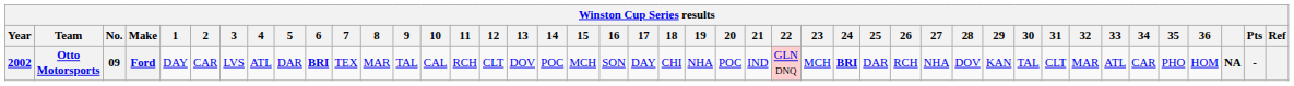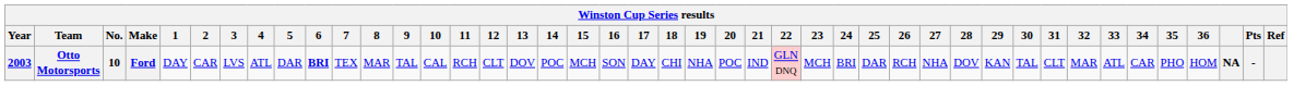 <table class="wikitable" style="text-align:center; font-size:75%">
 <tr>
 <th colspan=45><a href='#'>Winston Cup Series</a> results</th>
 </tr>
 <tr>
 <th>Year</th>
 <th>Team</th>
 <th>No.</th>
 <th>Make</th>
 <th>1</th>
 <th>2</th>
 <th>3</th>
 <th>4</th>
 <th>5</th>
 <th>6</th>
 <th>7</th>
 <th>8</th>
 <th>9</th>
 <th>10</th>
 <th>11</th>
 <th>12</th>
 <th>13</th>
 <th>14</th>
 <th>15</th>
 <th>16</th>
 <th>17</th>
 <th>18</th>
 <th>19</th>
 <th>20</th>
 <th>21</th>
 <th>22</th>
 <th>23</th>
 <th>24</th>
 <th>25</th>
 <th>26</th>
 <th>27</th>
 <th>28</th>
 <th>29</th>
 <th>30</th>
 <th>31</th>
 <th>32</th>
 <th>33</th>
 <th>34</th>
 <th>35</th>
 <th>36</th>
 <th></th>
 <th>Pts</th>
 <th>Ref</th>
 </tr>
 <tr>
-<th><a href='#'>2002</a></th>
+<th><a href='#'>2003</a></th>
 <th><a href='#'>Otto Motorsports</a></th>
-<th>09</th>
+<th>10</th>
 <th><a href='#'>Ford</a></th>
 <td><a href='#'>DAY</a></td>
 <td><a href='#'>CAR</a></td>
 <td><a href='#'>LVS</a></td>
 <td><a href='#'>ATL</a></td>
 <td><a href='#'>DAR</a></td>
 <td><strong><a href='#'>BRI</a></strong></td>
 <td><a href='#'>TEX</a></td>
 <td><a href='#'>MAR</a></td>
 <td><a href='#'>TAL</a></td>
 <td><a href='#'>CAL</a></td>
 <td><a href='#'>RCH</a></td>
 <td><a href='#'>CLT</a></td>
 <td><a href='#'>DOV</a></td>
 <td><a href='#'>POC</a></td>
 <td><a href='#'>MCH</a></td>
 <td><a href='#'>SON</a></td>
 <td><a href='#'>DAY</a></td>
 <td><a href='#'>CHI</a></td>
 <td><a href='#'>NHA</a></td>
 <td><a href='#'>POC</a></td>
 <td><a href='#'>IND</a></td>
 <td style="background:#FFCFCF;"><a href='#'>GLN</a><br><small>DNQ</small></td>
 <td><a href='#'>MCH</a></td>
-<td><strong><a href='#'>BRI</a></strong></td>
+<td><a href='#'>BRI</a></td>
 <td><a href='#'>DAR</a></td>
 <td><a href='#'>RCH</a></td>
 <td><a href='#'>NHA</a></td>
 <td><a href='#'>DOV</a></td>
 <td><a href='#'>KAN</a></td>
 <td><a href='#'>TAL</a></td>
 <td><a href='#'>CLT</a></td>
 <td><a href='#'>MAR</a></td>
 <td><a href='#'>ATL</a></td>
 <td><a href='#'>CAR</a></td>
 <td><a href='#'>PHO</a></td>
 <td><a href='#'>HOM</a></td>
 <th>NA</th>
 <th>-</th>
 <th></th>
 </tr>
 </table>
